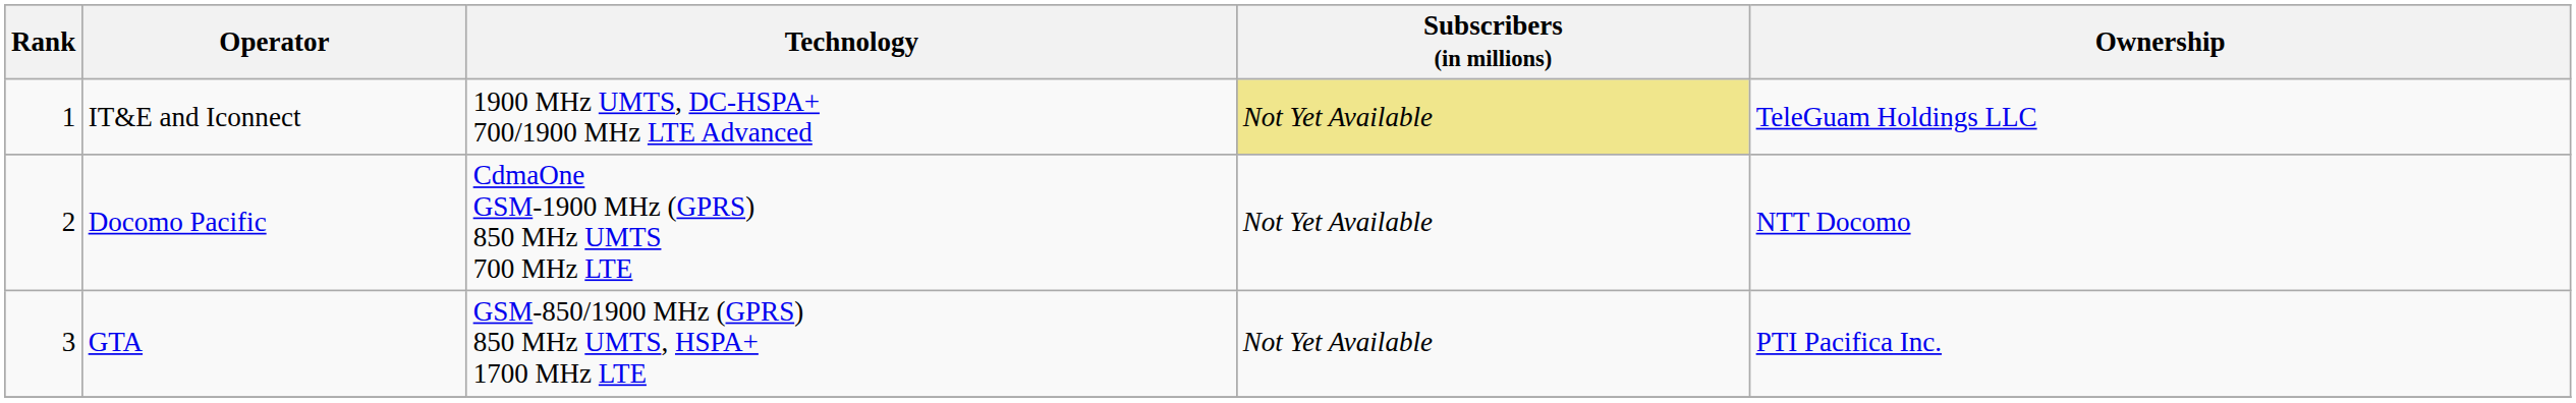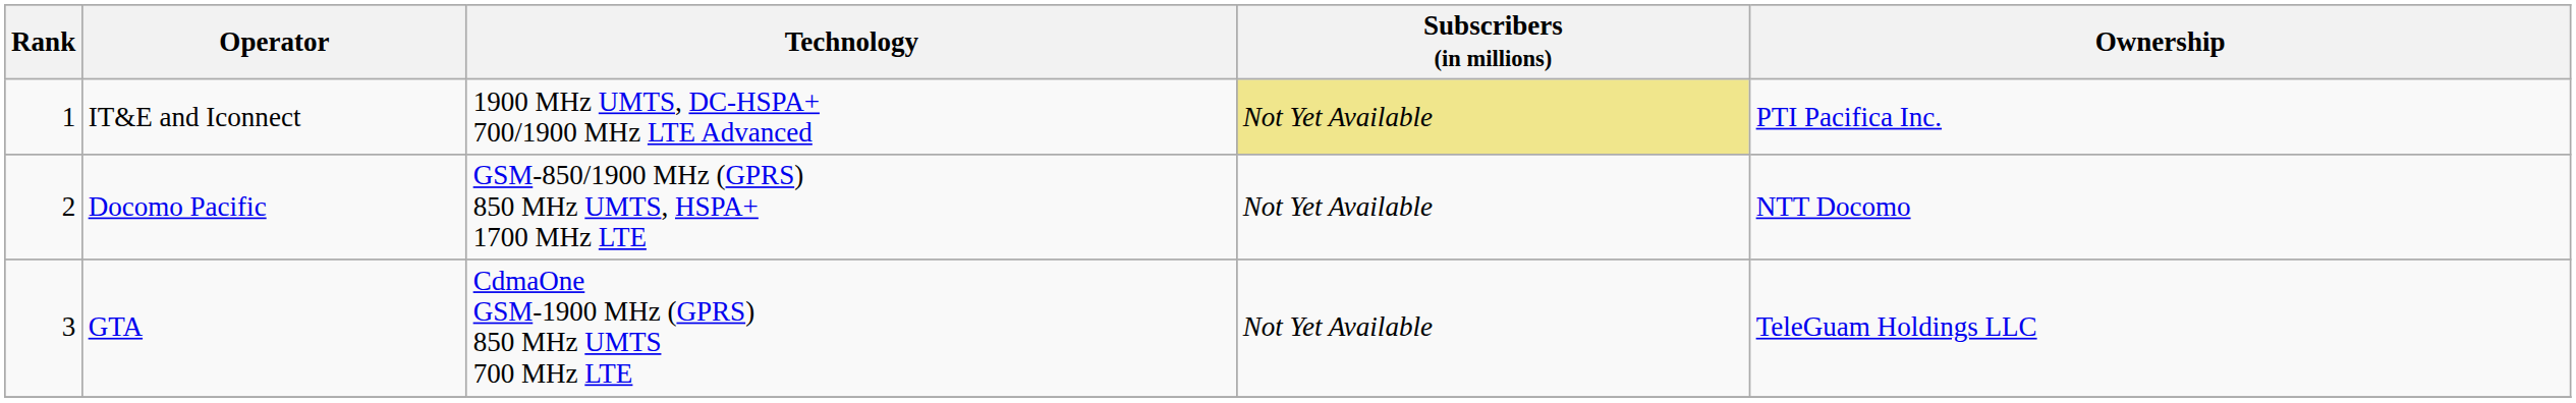 <table class="wikitable">
 <tr>
 <th style="width:3%;">Rank</th>
 <th style="width:15%;">Operator</th>
 <th style="width:30%;">Technology</th>
 <th style="width:20%;">Subscribers<br><small>(in millions)</small></th>
 <th style="width:32%;">Ownership</th>
 </tr>
 <tr>
 <td align=right>1</td>
 <td>IT&E and Iconnect</td>
 <td>1900 MHz <a href='#'>UMTS</a>, <a href='#'>DC-HSPA+</a><br>700/1900 MHz <a href='#'>LTE Advanced</a></td>
 <td style="background: khaki;"><em>Not Yet Available</em></td>
-<td><a href='#'>TeleGuam Holdings LLC</a></td>
+<td><a href='#'>PTI Pacifica Inc.</a></td>
 </tr>
 <tr>
 <td align=right>2</td>
 <td><a href='#'>Docomo Pacific</a></td>
-<td><a href='#'>CdmaOne</a><br> <a href='#'>GSM</a>-1900 MHz (<a href='#'>GPRS</a>)<br>850 MHz <a href='#'>UMTS</a><br>700 MHz <a href='#'>LTE</a></td>
+<td><a href='#'>GSM</a>-850/1900 MHz (<a href='#'>GPRS</a>)<br>850 MHz <a href='#'>UMTS</a>, <a href='#'>HSPA+</a><br>1700 MHz <a href='#'>LTE</a></td>
 <td><em>Not Yet Available</em></td>
 <td><a href='#'>NTT Docomo</a></td>
 </tr>
 <tr>
 <td align=right>3</td>
 <td><a href='#'>GTA</a></td>
-<td><a href='#'>GSM</a>-850/1900 MHz (<a href='#'>GPRS</a>)<br>850 MHz <a href='#'>UMTS</a>, <a href='#'>HSPA+</a><br>1700 MHz <a href='#'>LTE</a></td>
+<td><a href='#'>CdmaOne</a><br> <a href='#'>GSM</a>-1900 MHz (<a href='#'>GPRS</a>)<br>850 MHz <a href='#'>UMTS</a><br>700 MHz <a href='#'>LTE</a></td>
 <td><em>Not Yet Available</em></td>
-<td><a href='#'>PTI Pacifica Inc.</a></td>
+<td><a href='#'>TeleGuam Holdings LLC</a></td>
 </tr>
 <tr>
 </tr>
 </table>
